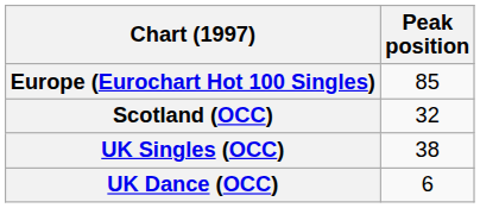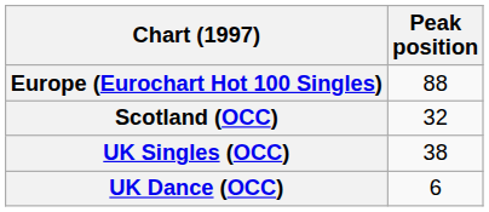 <table class="wikitable sortable plainrowheaders" style="text-align:center;">
 <tr>
 <th scope="col">Chart (1997)</th>
 <th scope="col">Peak<br>position</th>
 </tr>
 <tr>
 <th scope="row">Europe (<a href='#'>Eurochart Hot 100 Singles</a>)</th>
-<td>85</td>
+<td>88</td>
 </tr>
 <tr>
 <th scope="row">Scotland (<a href='#'>OCC</a>)</th>
 <td>32</td>
 </tr>
 <tr>
 <th scope="row"><a href='#'>UK Singles</a> (<a href='#'>OCC</a>)</th>
 <td>38</td>
 </tr>
 <tr>
 <th scope="row"><a href='#'>UK Dance</a> (<a href='#'>OCC</a>)</th>
 <td>6</td>
 </tr>
 </table>
